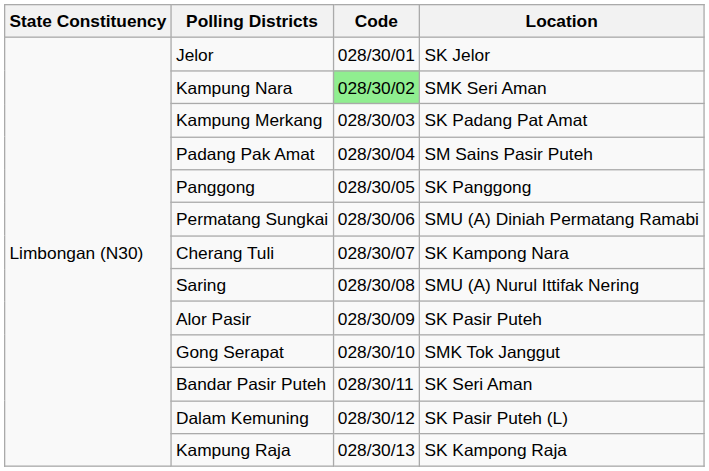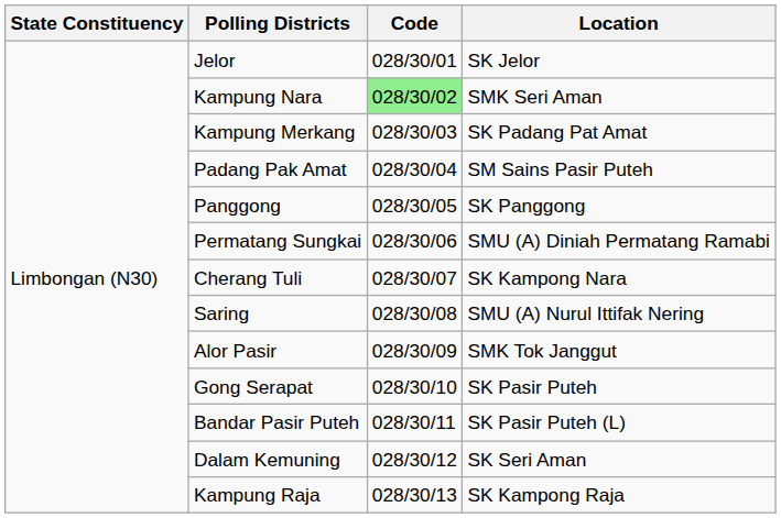 <table class="wikitable sortable mw-collapsible">
 <tr>
 <th><small>State Constituency</small></th>
 <th><small>Polling Districts</small></th>
 <th><small>Code</small></th>
 <th><small>Location</small></th>
 </tr>
 <tr>
 <td rowspan="13"><small>Limbongan (N30)</small></td>
 <td><small>Jelor</small></td>
 <td><small>028/30/01</small></td>
 <td><small>SK Jelor</small></td>
 </tr>
 <tr>
 <td><small>Kampung Nara</small></td>
 <td style="background: lightgreen;"><small>028/30/02</small></td>
 <td><small>SMK Seri Aman</small></td>
 </tr>
 <tr>
 <td><small>Kampung Merkang</small></td>
 <td><small>028/30/03</small></td>
 <td><small>SK Padang Pat Amat</small></td>
 </tr>
 <tr>
 <td><small>Padang Pak Amat</small></td>
 <td><small>028/30/04</small></td>
 <td><small>SM Sains Pasir Puteh</small></td>
 </tr>
 <tr>
 <td><small>Panggong</small></td>
 <td><small>028/30/05</small></td>
 <td><small>SK Panggong</small></td>
 </tr>
 <tr>
 <td><small>Permatang Sungkai</small></td>
 <td><small>028/30/06</small></td>
 <td><small>SMU (A) Diniah Permatang Ramabi</small></td>
 </tr>
 <tr>
 <td><small>Cherang Tuli</small></td>
 <td><small>028/30/07</small></td>
 <td><small>SK Kampong Nara</small></td>
 </tr>
 <tr>
 <td><small>Saring</small></td>
 <td><small>028/30/08</small></td>
 <td><small>SMU (A) Nurul Ittifak Nering</small></td>
 </tr>
 <tr>
 <td><small>Alor Pasir</small></td>
 <td><small>028/30/09</small></td>
-<td><small>SK Pasir Puteh</small></td>
+<td><small>SMK Tok Janggut</small></td>
 </tr>
 <tr>
 <td><small>Gong Serapat</small></td>
 <td><small>028/30/10</small></td>
-<td><small>SMK Tok Janggut</small></td>
+<td><small>SK Pasir Puteh</small></td>
 </tr>
 <tr>
 <td><small>Bandar Pasir Puteh</small></td>
 <td><small>028/30/11</small></td>
-<td><small>SK Seri Aman</small></td>
+<td><small>SK Pasir Puteh (L)</small></td>
 </tr>
 <tr>
 <td><small>Dalam Kemuning</small></td>
 <td><small>028/30/12</small></td>
-<td><small>SK Pasir Puteh (L)</small></td>
+<td><small>SK Seri Aman</small></td>
 </tr>
 <tr>
 <td><small>Kampung Raja</small></td>
 <td><small>028/30/13</small></td>
 <td><small>SK Kampong Raja</small></td>
 </tr>
 </table>
